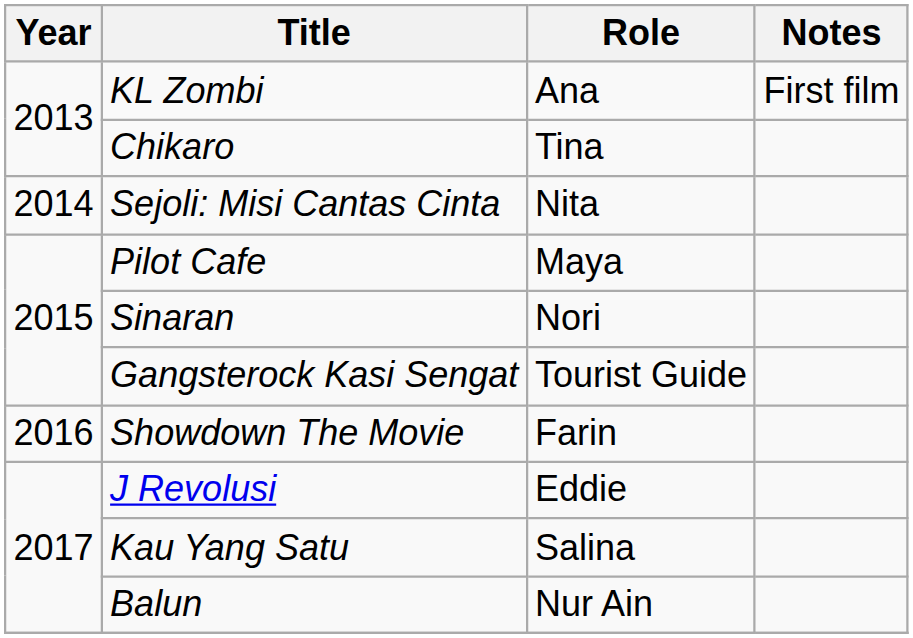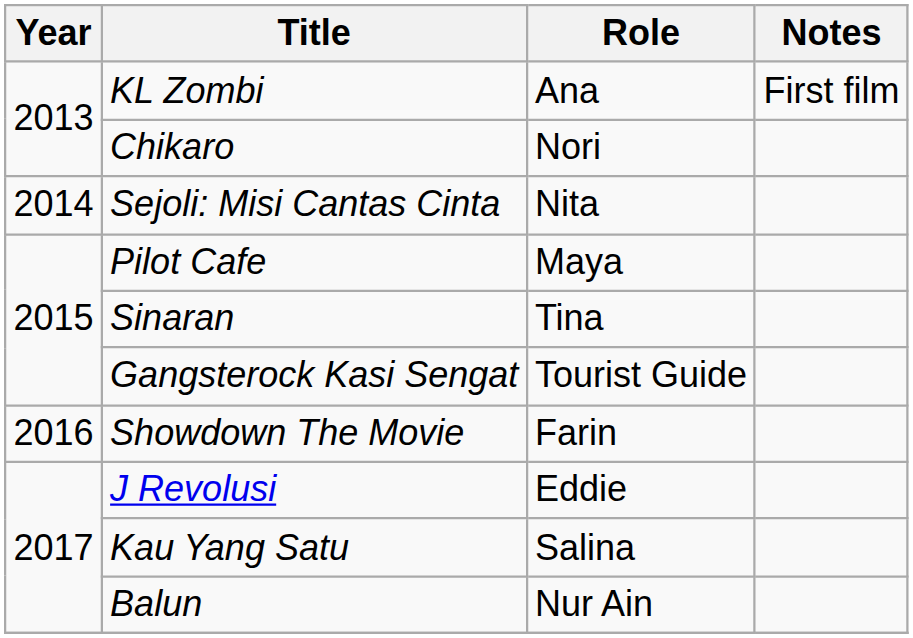 <table class="wikitable">
 <tr>
 <th>Year</th>
 <th>Title</th>
 <th>Role</th>
 <th>Notes</th>
 </tr>
 <tr>
 <td rowspan="2">2013</td>
 <td><em>KL Zombi</em></td>
 <td>Ana</td>
 <td>First film</td>
 </tr>
 <tr>
 <td><em>Chikaro</em></td>
-<td>Tina</td>
+<td>Nori</td>
 <td></td>
 </tr>
 <tr>
 <td>2014</td>
 <td><em>Sejoli: Misi Cantas Cinta</em></td>
 <td>Nita</td>
 <td></td>
 </tr>
 <tr>
 <td rowspan="3">2015</td>
 <td><em>Pilot Cafe</em></td>
 <td>Maya</td>
 <td></td>
 </tr>
 <tr>
 <td><em>Sinaran</em></td>
-<td>Nori</td>
+<td>Tina</td>
 <td></td>
 </tr>
 <tr>
 <td><em>Gangsterock Kasi Sengat</em></td>
 <td>Tourist Guide</td>
 <td></td>
 </tr>
 <tr>
 <td>2016</td>
 <td><em>Showdown The Movie</em></td>
 <td>Farin</td>
 <td></td>
 </tr>
 <tr>
 <td rowspan="3">2017</td>
 <td><em><a href='#'>J Revolusi</a></em></td>
 <td>Eddie</td>
 <td></td>
 </tr>
 <tr>
 <td><em>Kau Yang Satu</em></td>
 <td>Salina</td>
 <td></td>
 </tr>
 <tr>
 <td><em>Balun</em></td>
 <td>Nur Ain</td>
 <td></td>
 </tr>
 <tr>
 </tr>
 </table>
